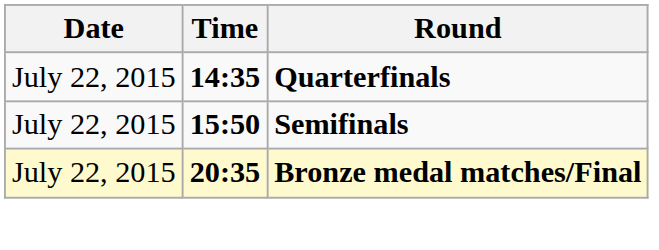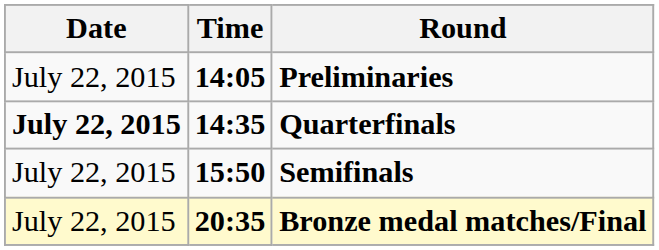 <table class="wikitable">
 <tr>
 <th>Date</th>
 <th>Time</th>
 <th>Round</th>
 </tr>
 <tr>
 <td>July 22, 2015</td>
+<td><strong>14:05</strong></td>
+<td><strong>Preliminaries</strong></td>
+</tr>
+<tr>
+<td><strong>July 22, 2015</strong></td>
 <td><strong>14:35</strong></td>
 <td><strong>Quarterfinals</strong></td>
 </tr>
 <tr>
 <td>July 22, 2015</td>
 <td><strong>15:50</strong></td>
 <td><strong>Semifinals</strong></td>
 </tr>
 <tr style=background:lemonchiffon>
 <td>July 22, 2015</td>
 <td><strong>20:35</strong></td>
 <td><strong>Bronze medal matches/Final</strong></td>
 </tr>
 </table>
